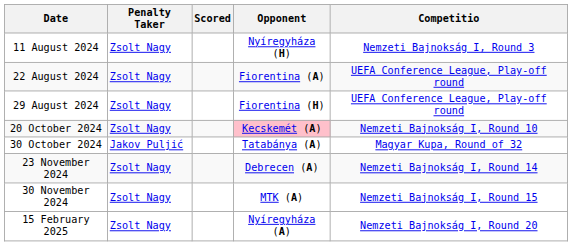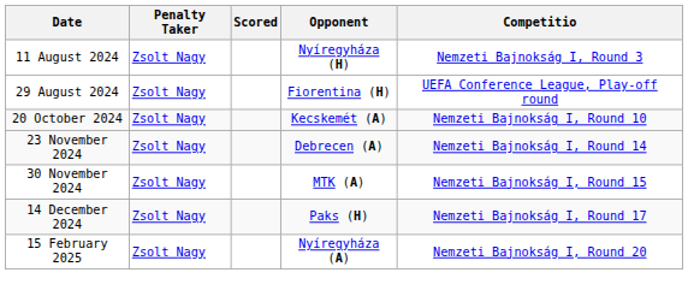 <table class="wikitable sortable sticky-header" style="text-align:center; font-size:85%;">
 <tr>
 <th>Date</th>
 <th>Penalty Taker</th>
 <th>Scored</th>
 <th>Opponent</th>
 <th>Competitio</th>
 </tr>
 <tr bgcolor="white">
 <td>11 August 2024</td>
 <td align="left"> <a href='#'>Zsolt Nagy</a></td>
 <td></td>
 <td><a href='#'>Nyíregyháza</a> (<strong>H</strong>)</td>
 <td><a href='#'>Nemzeti Bajnokság I, Round 3</a></td>
 </tr>
-<tr>
-<td>22 August 2024</td>
-<td align="left"> <a href='#'>Zsolt Nagy</a></td>
-<td></td>
-<td><a href='#'>Fiorentina</a>  (<strong>A</strong>)</td>
-<td><a href='#'>UEFA Conference League, Play-off round</a></td>
-</tr>
 <tr bgcolor="white">
 <td>29 August 2024</td>
 <td align="left"> <a href='#'>Zsolt Nagy</a></td>
 <td></td>
 <td><a href='#'>Fiorentina</a>  (<strong>H</strong>)</td>
 <td><a href='#'>UEFA Conference League, Play-off round</a></td>
 </tr>
 <tr>
 <td>20 October 2024</td>
 <td align="left"> <a href='#'>Zsolt Nagy</a></td>
 <td></td>
-<td style="background: pink;"><a href='#'>Kecskemét</a> (<strong>A</strong>)</td>
+<td><a href='#'>Kecskemét</a> (<strong>A</strong>)</td>
 <td><a href='#'>Nemzeti Bajnokság I, Round 10</a></td>
-</tr>
-<tr bgcolor="white">
-<td>30 October 2024</td>
-<td align="left"> <a href='#'>Jakov Puljić</a></td>
-<td></td>
-<td><a href='#'>Tatabánya</a> (<strong>A</strong>)</td>
-<td><a href='#'>Magyar Kupa, Round of 32</a></td>
 </tr>
 <tr>
 <td>23 November 2024</td>
 <td align="left"> <a href='#'>Zsolt Nagy</a></td>
 <td></td>
 <td><a href='#'>Debrecen</a> (<strong>A</strong>)</td>
 <td><a href='#'>Nemzeti Bajnokság I, Round 14</a></td>
 </tr>
 <tr bgcolor="white">
 <td>30 November 2024</td>
 <td align="left"> <a href='#'>Zsolt Nagy</a></td>
 <td></td>
 <td><a href='#'>MTK</a> (<strong>A</strong>)</td>
 <td><a href='#'>Nemzeti Bajnokság I, Round 15</a></td>
 </tr>
+<tr>
+<td>14 December 2024</td>
+<td align="left"> <a href='#'>Zsolt Nagy</a></td>
+<td></td>
+<td><a href='#'>Paks</a> (<strong>H</strong>)</td>
+<td><a href='#'>Nemzeti Bajnokság I, Round 17</a></td>
+</tr>
 <tr bgcolor="white">
 <td>15 February 2025</td>
 <td align="left"> <a href='#'>Zsolt Nagy</a></td>
 <td></td>
 <td><a href='#'>Nyíregyháza</a> (<strong>A</strong>)</td>
 <td><a href='#'>Nemzeti Bajnokság I, Round 20</a></td>
 </tr>
 </table>
